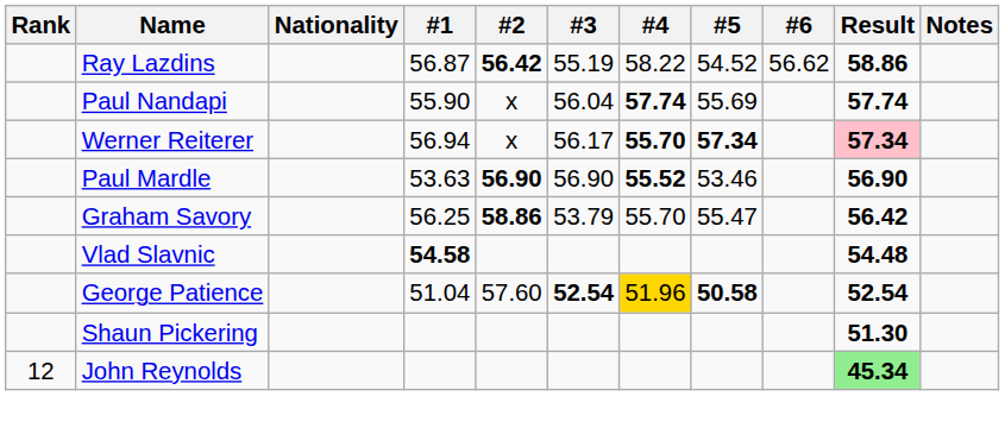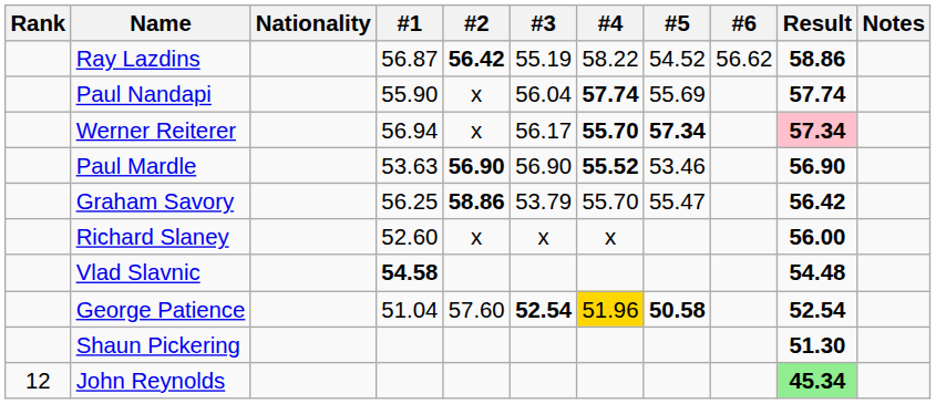 <table class="wikitable sortable" style=" text-align:center;font-size:95%">
 <tr>
 <th>Rank</th>
 <th>Name</th>
 <th>Nationality</th>
 <th>#1</th>
 <th>#2</th>
 <th>#3</th>
 <th>#4</th>
 <th>#5</th>
 <th>#6</th>
 <th>Result</th>
 <th>Notes</th>
 </tr>
 <tr>
 <td></td>
 <td align=left><a href='#'>Ray Lazdins</a></td>
 <td align=left></td>
 <td>56.87</td>
 <td><strong>56.42</strong></td>
 <td>55.19</td>
 <td>58.22</td>
 <td>54.52</td>
 <td>56.62</td>
 <td><strong>58.86</strong></td>
 <td></td>
 </tr>
 <tr>
 <td></td>
 <td align=left><a href='#'>Paul Nandapi</a></td>
 <td align=left></td>
 <td>55.90</td>
 <td>x</td>
 <td>56.04</td>
 <td><strong>57.74</strong></td>
 <td>55.69</td>
 <td></td>
 <td><strong>57.74</strong></td>
 <td></td>
 </tr>
 <tr>
 <td></td>
 <td align=left><a href='#'>Werner Reiterer</a></td>
 <td align=left></td>
 <td>56.94</td>
 <td>x</td>
 <td>56.17</td>
 <td><strong>55.70</strong></td>
 <td><strong>57.34</strong></td>
 <td></td>
 <td style="background: pink;"><strong>57.34</strong></td>
 <td></td>
 </tr>
 <tr>
 <td></td>
 <td align=left><a href='#'>Paul Mardle</a></td>
 <td align=left></td>
 <td>53.63</td>
 <td><strong>56.90</strong></td>
 <td>56.90</td>
 <td><strong>55.52</strong></td>
 <td>53.46</td>
 <td></td>
 <td><strong>56.90</strong></td>
 <td></td>
 </tr>
 <tr>
 <td></td>
 <td align=left><a href='#'>Graham Savory</a></td>
 <td align=left></td>
 <td>56.25</td>
 <td><strong>58.86</strong></td>
 <td>53.79</td>
 <td>55.70</td>
 <td>55.47</td>
 <td></td>
 <td><strong>56.42</strong></td>
 <td></td>
 </tr>
 <tr>
 <td></td>
+<td align=left><a href='#'>Richard Slaney</a></td>
+<td align=left></td>
+<td>52.60</td>
+<td>x</td>
+<td>x</td>
+<td>x</td>
+<td></td>
+<td></td>
+<td><strong>56.00</strong></td>
+<td></td>
+</tr>
+<tr>
+<td></td>
 <td align=left><a href='#'>Vlad Slavnic</a></td>
 <td align=left></td>
 <td><strong>54.58</strong></td>
 <td></td>
 <td></td>
 <td></td>
 <td></td>
 <td></td>
 <td><strong>54.48</strong></td>
 <td></td>
 </tr>
 <tr>
 <td></td>
 <td align=left><a href='#'>George Patience</a></td>
 <td align=left></td>
 <td>51.04</td>
 <td>57.60</td>
 <td><strong>52.54</strong></td>
 <td style="background: gold;">51.96</td>
 <td><strong>50.58</strong></td>
 <td></td>
 <td><strong>52.54</strong></td>
 <td></td>
 </tr>
 <tr>
 <td></td>
 <td align=left><a href='#'>Shaun Pickering</a></td>
 <td align=left></td>
 <td></td>
 <td></td>
 <td></td>
 <td></td>
 <td></td>
 <td></td>
 <td><strong>51.30</strong></td>
 <td></td>
 </tr>
 <tr>
 <td>12</td>
 <td align=left><a href='#'>John Reynolds</a></td>
 <td align=left></td>
 <td></td>
 <td></td>
 <td></td>
 <td></td>
 <td></td>
 <td></td>
 <td style="background: lightgreen;"><strong>45.34</strong></td>
 <td></td>
 </tr>
 </table>
